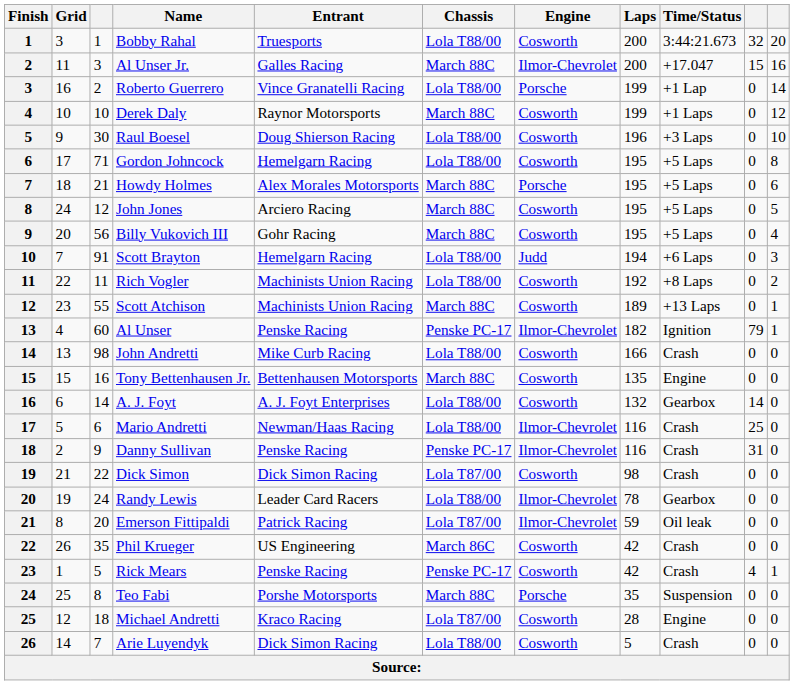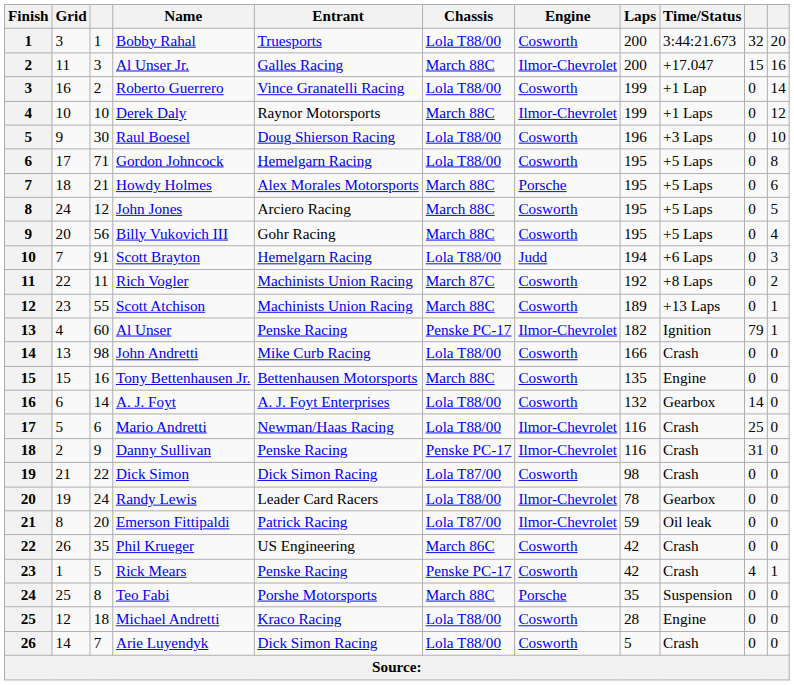 <table class="wikitable">
 <tr>
 <th>Finish</th>
 <th>Grid</th>
 <th></th>
 <th>Name</th>
 <th>Entrant</th>
 <th>Chassis</th>
 <th>Engine</th>
 <th>Laps</th>
 <th>Time/Status</th>
 <th></th>
 <th></th>
 </tr>
 <tr>
 <th>1</th>
 <td>3</td>
 <td>1</td>
 <td> <a href='#'>Bobby Rahal</a></td>
 <td><a href='#'>Truesports</a></td>
 <td><a href='#'>Lola T88/00</a></td>
 <td><a href='#'>Cosworth</a></td>
 <td>200</td>
 <td>3:44:21.673</td>
 <td>32</td>
 <td>20</td>
 </tr>
 <tr>
 <th>2</th>
 <td>11</td>
 <td>3</td>
 <td> <a href='#'>Al Unser Jr.</a></td>
 <td><a href='#'>Galles Racing</a></td>
 <td><a href='#'>March 88C</a></td>
 <td><a href='#'>Ilmor-Chevrolet</a></td>
 <td>200</td>
 <td>+17.047</td>
 <td>15</td>
 <td>16</td>
 </tr>
 <tr>
 <th>3</th>
 <td>16</td>
 <td>2</td>
 <td> <a href='#'>Roberto Guerrero</a></td>
 <td><a href='#'>Vince Granatelli Racing</a></td>
 <td><a href='#'>Lola T88/00</a></td>
-<td><a href='#'>Porsche</a></td>
+<td><a href='#'>Cosworth</a></td>
 <td>199</td>
 <td>+1 Lap</td>
 <td>0</td>
 <td>14</td>
 </tr>
 <tr>
 <th>4</th>
 <td>10</td>
 <td>10</td>
 <td> <a href='#'>Derek Daly</a></td>
 <td>Raynor Motorsports</td>
 <td><a href='#'>March 88C</a></td>
-<td><a href='#'>Cosworth</a></td>
+<td><a href='#'>Ilmor-Chevrolet</a></td>
 <td>199</td>
 <td>+1 Laps</td>
 <td>0</td>
 <td>12</td>
 </tr>
 <tr>
 <th>5</th>
 <td>9</td>
 <td>30</td>
 <td> <a href='#'>Raul Boesel</a></td>
 <td><a href='#'>Doug Shierson Racing</a></td>
 <td><a href='#'>Lola T88/00</a></td>
 <td><a href='#'>Cosworth</a></td>
 <td>196</td>
 <td>+3 Laps</td>
 <td>0</td>
 <td>10</td>
 </tr>
 <tr>
 <th>6</th>
 <td>17</td>
 <td>71</td>
 <td> <a href='#'>Gordon Johncock</a></td>
 <td><a href='#'>Hemelgarn Racing</a></td>
 <td><a href='#'>Lola T88/00</a></td>
 <td><a href='#'>Cosworth</a></td>
 <td>195</td>
 <td>+5 Laps</td>
 <td>0</td>
 <td>8</td>
 </tr>
 <tr>
 <th>7</th>
 <td>18</td>
 <td>21</td>
 <td> <a href='#'>Howdy Holmes</a></td>
 <td><a href='#'>Alex Morales Motorsports</a></td>
 <td><a href='#'>March 88C</a></td>
 <td><a href='#'>Porsche</a></td>
 <td>195</td>
 <td>+5 Laps</td>
 <td>0</td>
 <td>6</td>
 </tr>
 <tr>
 <th>8</th>
 <td>24</td>
 <td>12</td>
 <td> <a href='#'>John Jones</a></td>
 <td>Arciero Racing</td>
 <td><a href='#'>March 88C</a></td>
 <td><a href='#'>Cosworth</a></td>
 <td>195</td>
 <td>+5 Laps</td>
 <td>0</td>
 <td>5</td>
 </tr>
 <tr>
 <th>9</th>
 <td>20</td>
 <td>56</td>
 <td> <a href='#'>Billy Vukovich III</a></td>
 <td>Gohr Racing</td>
 <td><a href='#'>March 88C</a></td>
 <td><a href='#'>Cosworth</a></td>
 <td>195</td>
 <td>+5 Laps</td>
 <td>0</td>
 <td>4</td>
 </tr>
 <tr>
 <th>10</th>
 <td>7</td>
 <td>91</td>
 <td> <a href='#'>Scott Brayton</a></td>
 <td><a href='#'>Hemelgarn Racing</a></td>
 <td><a href='#'>Lola T88/00</a></td>
 <td><a href='#'>Judd</a></td>
 <td>194</td>
 <td>+6 Laps</td>
 <td>0</td>
 <td>3</td>
 </tr>
 <tr>
 <th>11</th>
 <td>22</td>
 <td>11</td>
 <td> <a href='#'>Rich Vogler</a></td>
 <td><a href='#'>Machinists Union Racing</a></td>
-<td><a href='#'>Lola T88/00</a></td>
+<td><a href='#'>March 87C</a></td>
 <td><a href='#'>Cosworth</a></td>
 <td>192</td>
 <td>+8 Laps</td>
 <td>0</td>
 <td>2</td>
 </tr>
 <tr>
 <th>12</th>
 <td>23</td>
 <td>55</td>
 <td> <a href='#'>Scott Atchison</a></td>
 <td><a href='#'>Machinists Union Racing</a></td>
 <td><a href='#'>March 88C</a></td>
 <td><a href='#'>Cosworth</a></td>
 <td>189</td>
 <td>+13 Laps</td>
 <td>0</td>
 <td>1</td>
 </tr>
 <tr>
 <th>13</th>
 <td>4</td>
 <td>60</td>
 <td> <a href='#'>Al Unser</a></td>
 <td><a href='#'>Penske Racing</a></td>
 <td><a href='#'>Penske PC-17</a></td>
 <td><a href='#'>Ilmor-Chevrolet</a></td>
 <td>182</td>
 <td>Ignition</td>
 <td>79</td>
 <td>1</td>
 </tr>
 <tr>
 <th>14</th>
 <td>13</td>
 <td>98</td>
 <td> <a href='#'>John Andretti</a></td>
 <td><a href='#'>Mike Curb Racing</a></td>
 <td><a href='#'>Lola T88/00</a></td>
 <td><a href='#'>Cosworth</a></td>
 <td>166</td>
 <td>Crash</td>
 <td>0</td>
 <td>0</td>
 </tr>
 <tr>
 <th>15</th>
 <td>15</td>
 <td>16</td>
 <td> <a href='#'>Tony Bettenhausen Jr.</a></td>
 <td><a href='#'>Bettenhausen Motorsports</a></td>
 <td><a href='#'>March 88C</a></td>
 <td><a href='#'>Cosworth</a></td>
 <td>135</td>
 <td>Engine</td>
 <td>0</td>
 <td>0</td>
 </tr>
 <tr>
 <th>16</th>
 <td>6</td>
 <td>14</td>
 <td> <a href='#'>A. J. Foyt</a></td>
 <td><a href='#'>A. J. Foyt Enterprises</a></td>
 <td><a href='#'>Lola T88/00</a></td>
 <td><a href='#'>Cosworth</a></td>
 <td>132</td>
 <td>Gearbox</td>
 <td>14</td>
 <td>0</td>
 </tr>
 <tr>
 <th>17</th>
 <td>5</td>
 <td>6</td>
 <td> <a href='#'>Mario Andretti</a></td>
 <td><a href='#'>Newman/Haas Racing</a></td>
 <td><a href='#'>Lola T88/00</a></td>
 <td><a href='#'>Ilmor-Chevrolet</a></td>
 <td>116</td>
 <td>Crash</td>
 <td>25</td>
 <td>0</td>
 </tr>
 <tr>
 <th>18</th>
 <td>2</td>
 <td>9</td>
 <td> <a href='#'>Danny Sullivan</a></td>
 <td><a href='#'>Penske Racing</a></td>
 <td><a href='#'>Penske PC-17</a></td>
 <td><a href='#'>Ilmor-Chevrolet</a></td>
 <td>116</td>
 <td>Crash</td>
 <td>31</td>
 <td>0</td>
 </tr>
 <tr>
 <th>19</th>
 <td>21</td>
 <td>22</td>
 <td> <a href='#'>Dick Simon</a></td>
 <td><a href='#'>Dick Simon Racing</a></td>
 <td><a href='#'>Lola T87/00</a></td>
 <td><a href='#'>Cosworth</a></td>
 <td>98</td>
 <td>Crash</td>
 <td>0</td>
 <td>0</td>
 </tr>
 <tr>
 <th>20</th>
 <td>19</td>
 <td>24</td>
 <td> <a href='#'>Randy Lewis</a></td>
 <td>Leader Card Racers</td>
 <td><a href='#'>Lola T88/00</a></td>
 <td><a href='#'>Ilmor-Chevrolet</a></td>
 <td>78</td>
 <td>Gearbox</td>
 <td>0</td>
 <td>0</td>
 </tr>
 <tr>
 <th>21</th>
 <td>8</td>
 <td>20</td>
 <td> <a href='#'>Emerson Fittipaldi</a></td>
 <td><a href='#'>Patrick Racing</a></td>
 <td><a href='#'>Lola T87/00</a></td>
 <td><a href='#'>Ilmor-Chevrolet</a></td>
 <td>59</td>
 <td>Oil leak</td>
 <td>0</td>
 <td>0</td>
 </tr>
 <tr>
 <th>22</th>
 <td>26</td>
 <td>35</td>
 <td> <a href='#'>Phil Krueger</a></td>
 <td>US Engineering</td>
 <td><a href='#'>March 86C</a></td>
 <td><a href='#'>Cosworth</a></td>
 <td>42</td>
 <td>Crash</td>
 <td>0</td>
 <td>0</td>
 </tr>
 <tr>
 <th>23</th>
 <td>1</td>
 <td>5</td>
 <td> <a href='#'>Rick Mears</a></td>
 <td><a href='#'>Penske Racing</a></td>
 <td><a href='#'>Penske PC-17</a></td>
 <td><a href='#'>Cosworth</a></td>
 <td>42</td>
 <td>Crash</td>
 <td>4</td>
 <td>1</td>
 </tr>
 <tr>
 <th>24</th>
 <td>25</td>
 <td>8</td>
 <td> <a href='#'>Teo Fabi</a></td>
 <td><a href='#'>Porshe Motorsports</a></td>
 <td><a href='#'>March 88C</a></td>
 <td><a href='#'>Porsche</a></td>
 <td>35</td>
 <td>Suspension</td>
 <td>0</td>
 <td>0</td>
 </tr>
 <tr>
 <th>25</th>
 <td>12</td>
 <td>18</td>
 <td> <a href='#'>Michael Andretti</a></td>
 <td><a href='#'>Kraco Racing</a></td>
-<td><a href='#'>Lola T87/00</a></td>
+<td><a href='#'>Lola T88/00</a></td>
 <td><a href='#'>Cosworth</a></td>
 <td>28</td>
 <td>Engine</td>
 <td>0</td>
 <td>0</td>
 </tr>
 <tr>
 <th>26</th>
 <td>14</td>
 <td>7</td>
 <td> <a href='#'>Arie Luyendyk</a></td>
 <td><a href='#'>Dick Simon Racing</a></td>
 <td><a href='#'>Lola T88/00</a></td>
 <td><a href='#'>Cosworth</a></td>
 <td>5</td>
 <td>Crash</td>
 <td>0</td>
 <td>0</td>
 </tr>
 <tr>
 <th colspan=11>Source:</th>
 </tr>
 </table>
